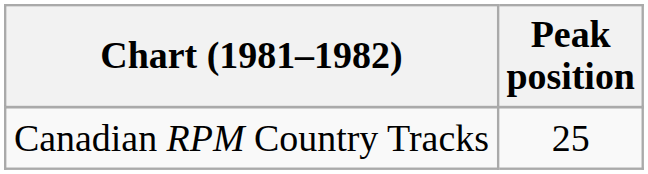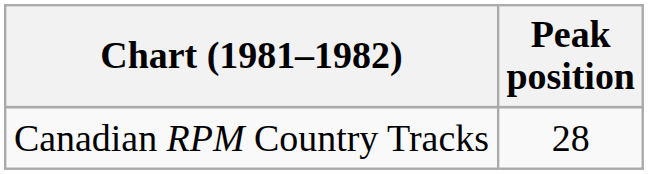 <table class="wikitable sortable">
 <tr>
 <th align="left">Chart (1981–1982)</th>
 <th align="center">Peak<br>position</th>
 </tr>
 <tr>
 </tr>
 <tr>
 <td align="left">Canadian <em>RPM</em> Country Tracks</td>
-<td align="center">25</td>
+<td align="center">28</td>
 </tr>
 </table>
